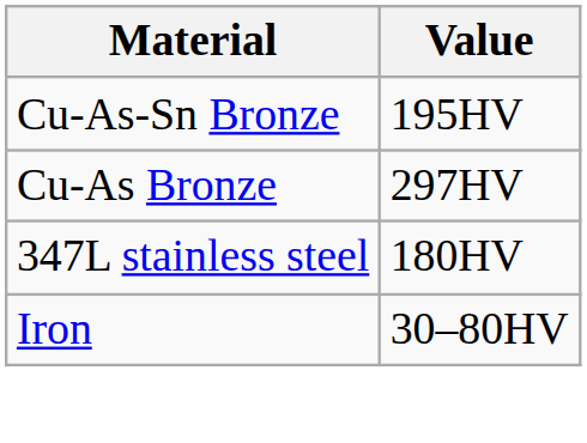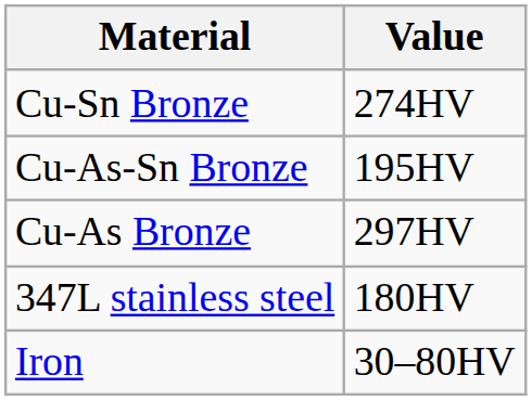 <table class="wikitable sortable">
 <tr>
 <th>Material</th>
 <th>Value</th>
+</tr>
+<tr>
+<td>Cu-Sn <a href='#'>Bronze</a></td>
+<td>274HV</td>
 </tr>
 <tr>
 <td>Cu-As-Sn <a href='#'>Bronze</a></td>
 <td>195HV</td>
 </tr>
 <tr>
 <td>Cu-As <a href='#'>Bronze</a></td>
 <td>297HV</td>
 </tr>
 <tr>
 <td>347L <a href='#'>stainless steel</a></td>
 <td>180HV</td>
 </tr>
 <tr>
 <td><a href='#'>Iron</a></td>
 <td>30–80HV</td>
 </tr>
 </table>
